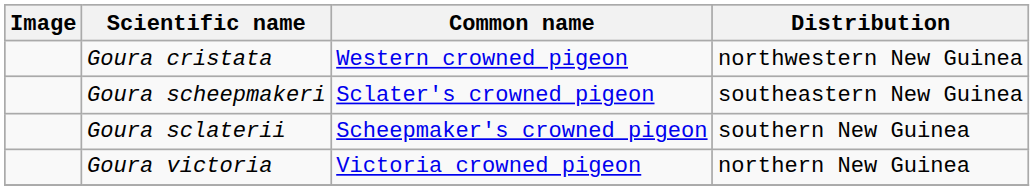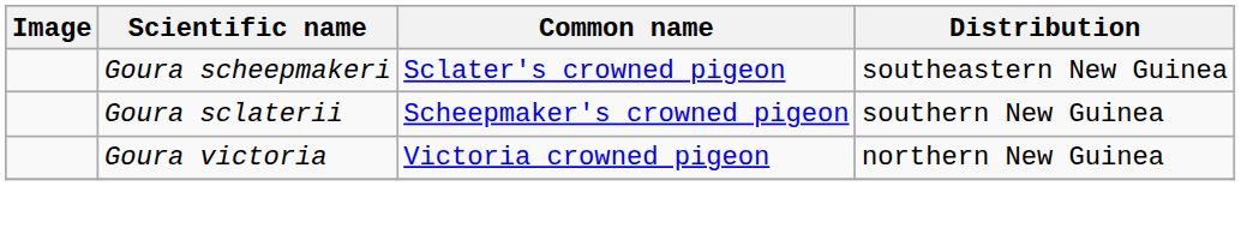 <table class="wikitable">
 <tr>
 <th>Image</th>
 <th>Scientific name</th>
 <th>Common name</th>
 <th>Distribution</th>
-</tr>
-<tr>
-<td></td>
-<td><em>Goura cristata</em></td>
-<td><a href='#'>Western crowned pigeon</a></td>
-<td>northwestern New Guinea</td>
 </tr>
 <tr>
 <td></td>
 <td><em>Goura scheepmakeri</em></td>
 <td><a href='#'>Sclater's crowned pigeon</a></td>
 <td>southeastern New Guinea</td>
 </tr>
 <tr>
 <td></td>
 <td><em>Goura sclaterii</em></td>
 <td><a href='#'>Scheepmaker's crowned pigeon</a></td>
 <td>southern New Guinea</td>
 </tr>
 <tr>
 <td></td>
 <td><em>Goura victoria</em></td>
 <td><a href='#'>Victoria crowned pigeon</a></td>
 <td>northern New Guinea</td>
 </tr>
 <tr>
 </tr>
 </table>
